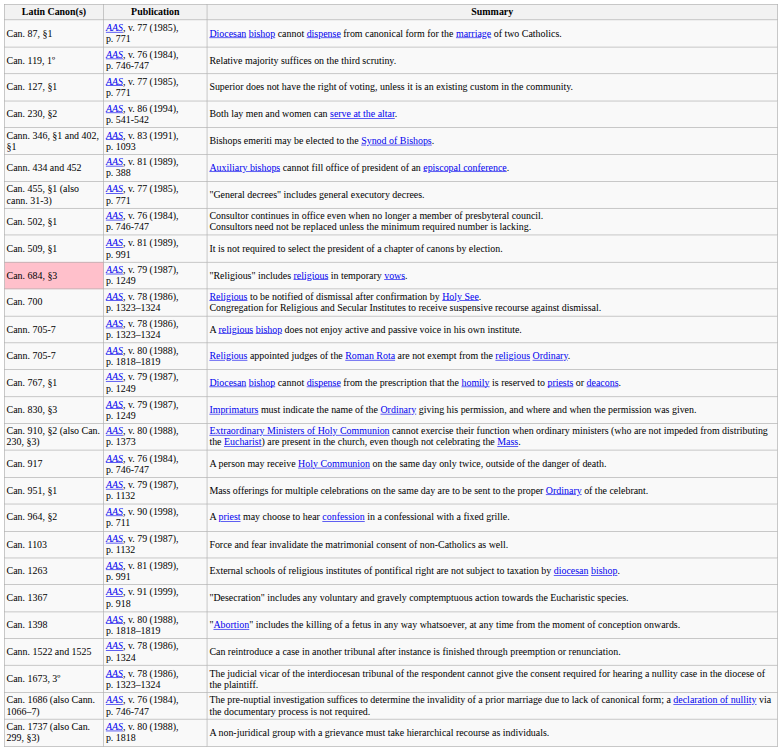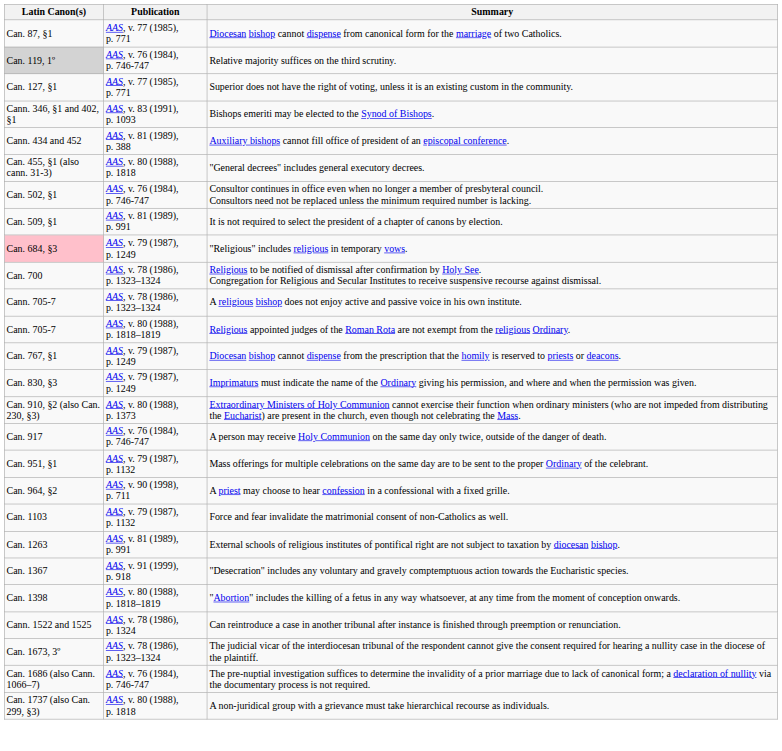 <table class="wikitable">
 <tr>
 <th>Latin Canon(s)</th>
 <th>Publication</th>
 <th>Summary</th>
 </tr>
 <tr>
 <td>Can. 87, §1</td>
 <td><em><a href='#'>AAS</a></em>, v. 77 (1985), p. 771</td>
 <td><a href='#'>Diocesan</a> <a href='#'>bishop</a> cannot <a href='#'>dispense</a> from canonical form for the <a href='#'>marriage</a> of two Catholics.</td>
 </tr>
 <tr>
-<td>Can. 119, 1º</td>
+<td style="background: lightgrey;">Can. 119, 1º</td>
 <td><em><a href='#'>AAS</a></em>, v. 76 (1984), p. 746-747</td>
 <td>Relative majority suffices on the third scrutiny.</td>
 </tr>
 <tr>
 <td>Can. 127, §1</td>
 <td><em><a href='#'>AAS</a></em>, v. 77 (1985), p. 771</td>
 <td>Superior does not have the right of voting, unless it is an existing custom in the community.</td>
-</tr>
-<tr>
-<td>Can. 230, §2</td>
-<td><em><a href='#'>AAS</a></em>, v. 86 (1994), p. 541-542</td>
-<td>Both lay men and women can <a href='#'>serve at the altar</a>.</td>
 </tr>
 <tr>
 <td>Cann. 346, §1 and 402, §1</td>
 <td><em><a href='#'>AAS</a></em>, v. 83 (1991), p. 1093</td>
 <td>Bishops emeriti may be elected to the <a href='#'>Synod of Bishops</a>.</td>
 </tr>
 <tr>
 <td>Cann. 434 and 452</td>
 <td><em><a href='#'>AAS</a></em>, v. 81 (1989), p. 388</td>
 <td><a href='#'>Auxiliary bishops</a> cannot fill office of president of an <a href='#'>episcopal conference</a>.</td>
 </tr>
 <tr>
 <td>Can. 455, §1 (also cann. 31-3)</td>
-<td><em><a href='#'>AAS</a></em>, v. 77 (1985), p. 771</td>
+<td><em><a href='#'>AAS</a></em>, v. 80 (1988), p. 1818</td>
 <td>"General decrees" includes general executory decrees.</td>
 </tr>
 <tr>
 <td>Can. 502, §1</td>
 <td><em><a href='#'>AAS</a></em>, v. 76 (1984), p. 746-747</td>
 <td>Consultor continues in office even when no longer a member of presbyteral council.<br>Consultors need not be replaced unless the minimum required number is lacking.</td>
 </tr>
 <tr>
 <td>Can. 509, §1</td>
 <td><em><a href='#'>AAS</a></em>, v. 81 (1989), p. 991</td>
 <td>It is not required to select the president of a chapter of canons by election.</td>
 </tr>
 <tr>
 <td style="background: pink;">Can. 684, §3</td>
 <td><em><a href='#'>AAS</a></em>, v. 79 (1987), p. 1249</td>
 <td>"Religious" includes <a href='#'>religious</a> in temporary <a href='#'>vows</a>.</td>
 </tr>
 <tr>
 <td>Can. 700</td>
 <td><em><a href='#'>AAS</a></em>, v. 78 (1986), p. 1323–1324</td>
 <td><a href='#'>Religious</a> to be notified of dismissal after confirmation by <a href='#'>Holy See</a>.<br>Congregation for Religious and Secular Institutes to receive suspensive recourse against dismissal.</td>
 </tr>
 <tr>
 <td>Cann. 705-7</td>
 <td><em><a href='#'>AAS</a></em>, v. 78 (1986), p. 1323–1324</td>
 <td>A <a href='#'>religious</a> <a href='#'>bishop</a> does not enjoy active and passive voice in his own institute.</td>
 </tr>
 <tr>
 <td>Cann. 705-7</td>
 <td><em><a href='#'>AAS</a></em>, v. 80 (1988), p. 1818–1819</td>
 <td><a href='#'>Religious</a> appointed judges of the <a href='#'>Roman Rota</a> are not exempt from the <a href='#'>religious</a> <a href='#'>Ordinary</a>.</td>
 </tr>
 <tr>
 <td>Can. 767, §1</td>
 <td><em><a href='#'>AAS</a></em>, v. 79 (1987), p. 1249</td>
 <td><a href='#'>Diocesan</a> <a href='#'>bishop</a> cannot <a href='#'>dispense</a> from the prescription that the <a href='#'>homily</a> is reserved to <a href='#'>priests</a> or <a href='#'>deacons</a>.</td>
 </tr>
 <tr>
 <td>Can. 830, §3</td>
 <td><em><a href='#'>AAS</a></em>, v. 79 (1987), p. 1249</td>
 <td><a href='#'>Imprimaturs</a> must indicate the name of the <a href='#'>Ordinary</a> giving his permission, and where and when the permission was given.</td>
 </tr>
 <tr>
 <td>Can. 910, §2 (also Can. 230, §3)</td>
 <td><em><a href='#'>AAS</a></em>, v. 80 (1988), p. 1373</td>
 <td><a href='#'>Extraordinary Ministers of Holy Communion</a> cannot exercise their function when ordinary ministers (who are not impeded from distributing the <a href='#'>Eucharist</a>) are present in the church, even though not celebrating the <a href='#'>Mass</a>.</td>
 </tr>
 <tr>
 <td>Can. 917</td>
 <td><em><a href='#'>AAS</a></em>, v. 76 (1984), p. 746-747</td>
 <td>A person may receive <a href='#'>Holy Communion</a> on the same day only twice, outside of the danger of death.</td>
 </tr>
 <tr>
 <td>Can. 951, §1</td>
 <td><em><a href='#'>AAS</a></em>, v. 79 (1987), p. 1132</td>
 <td>Mass offerings for multiple celebrations on the same day are to be sent to the proper <a href='#'>Ordinary</a> of the celebrant.</td>
 </tr>
 <tr>
 <td>Can. 964, §2</td>
 <td><em><a href='#'>AAS</a></em>, v. 90 (1998), p. 711</td>
 <td>A <a href='#'>priest</a> may choose to hear <a href='#'>confession</a> in a confessional with a fixed grille.</td>
 </tr>
 <tr>
 <td>Can. 1103</td>
 <td><em><a href='#'>AAS</a></em>, v. 79 (1987), p. 1132</td>
 <td>Force and fear invalidate the matrimonial consent of non-Catholics as well.</td>
 </tr>
 <tr>
 <td>Can. 1263</td>
 <td><em><a href='#'>AAS</a></em>, v. 81 (1989), p. 991</td>
 <td>External schools of religious institutes of pontifical right are not subject to taxation by <a href='#'>diocesan</a> <a href='#'>bishop</a>.</td>
 </tr>
 <tr>
 <td>Can. 1367</td>
 <td><em><a href='#'>AAS</a></em>, v. 91 (1999), p. 918</td>
 <td>"Desecration" includes any voluntary and gravely comptemptuous action towards the Eucharistic species.</td>
 </tr>
 <tr>
 <td>Can. 1398</td>
 <td><em><a href='#'>AAS</a></em>, v. 80 (1988), p. 1818–1819</td>
 <td>"<a href='#'>Abortion</a>" includes the killing of a fetus in any way whatsoever, at any time from the moment of conception onwards.</td>
 </tr>
 <tr>
 <td>Cann. 1522 and 1525</td>
 <td><em><a href='#'>AAS</a></em>, v. 78 (1986), p. 1324</td>
 <td>Can reintroduce a case in another tribunal after instance is finished through preemption or renunciation.</td>
 </tr>
 <tr>
 <td>Can. 1673, 3º</td>
 <td><em><a href='#'>AAS</a></em>, v. 78 (1986), p. 1323–1324</td>
 <td>The judicial vicar of the interdiocesan tribunal of the respondent cannot give the consent required for hearing a nullity case in the diocese of the plaintiff.</td>
 </tr>
 <tr>
 <td>Can. 1686 (also Cann. 1066–7)</td>
 <td><em><a href='#'>AAS</a></em>, v. 76 (1984), p. 746-747</td>
 <td>The pre-nuptial investigation suffices to determine the invalidity of a prior marriage due to lack of canonical form; a <a href='#'>declaration of nullity</a> via the documentary process is not required.</td>
 </tr>
 <tr>
 <td>Can. 1737 (also Can. 299, §3)</td>
 <td><em><a href='#'>AAS</a></em>, v. 80 (1988), p. 1818</td>
 <td>A non-juridical group with a grievance must take hierarchical recourse as individuals.</td>
 </tr>
 </table>
